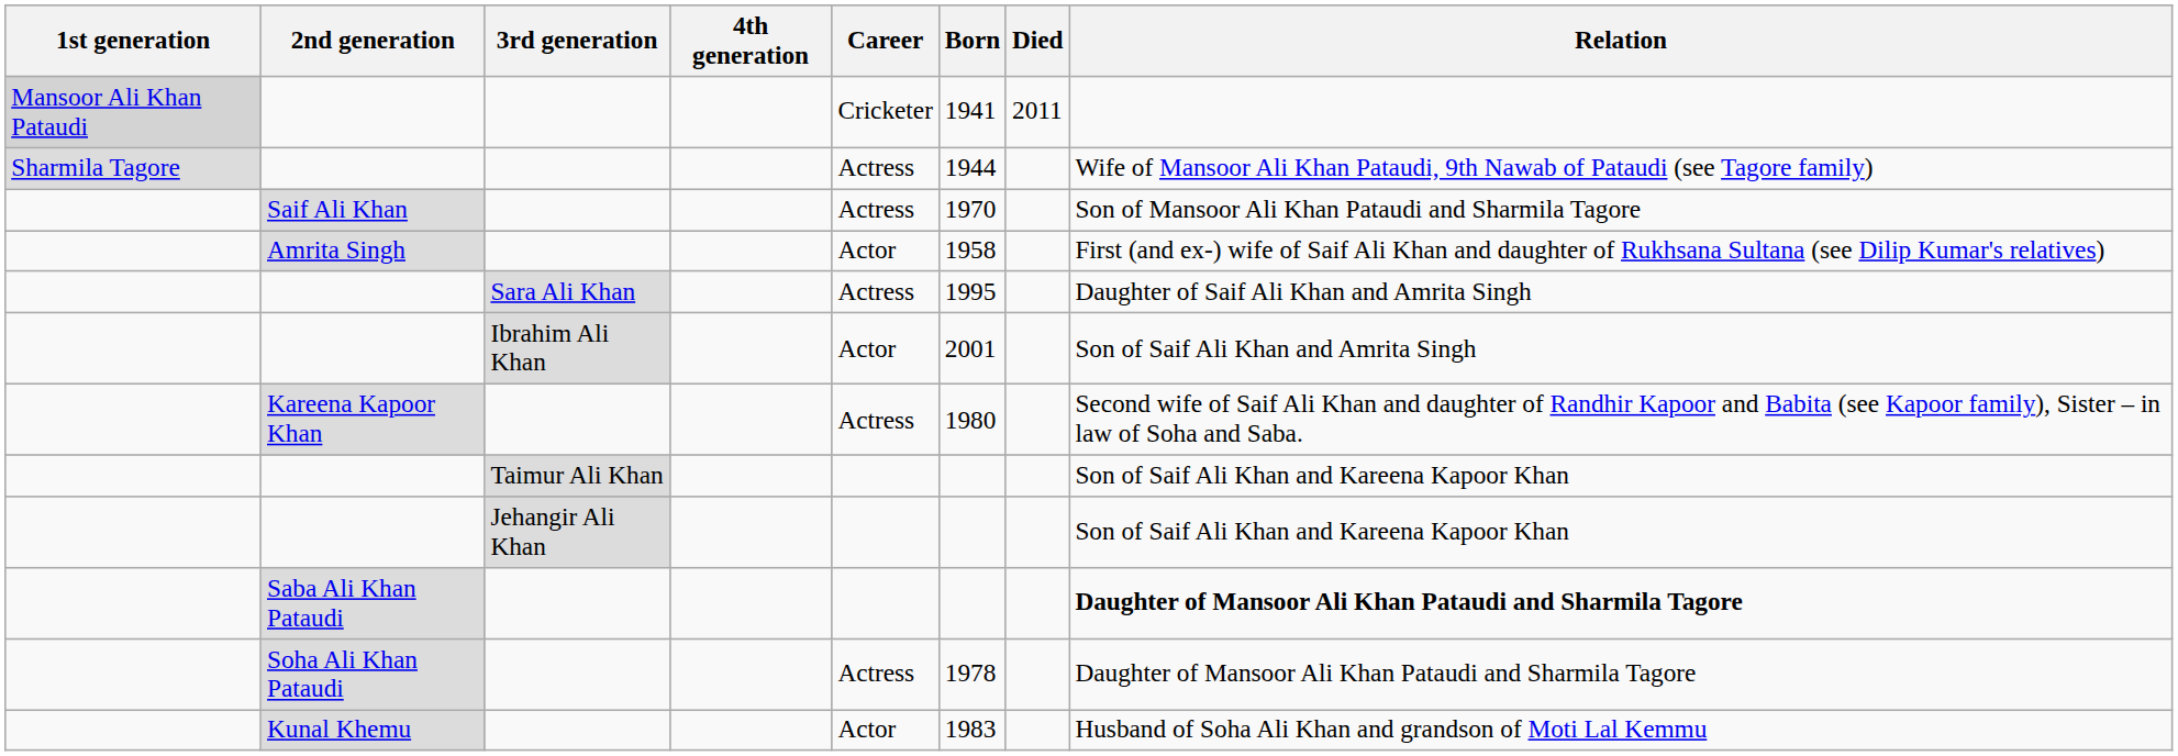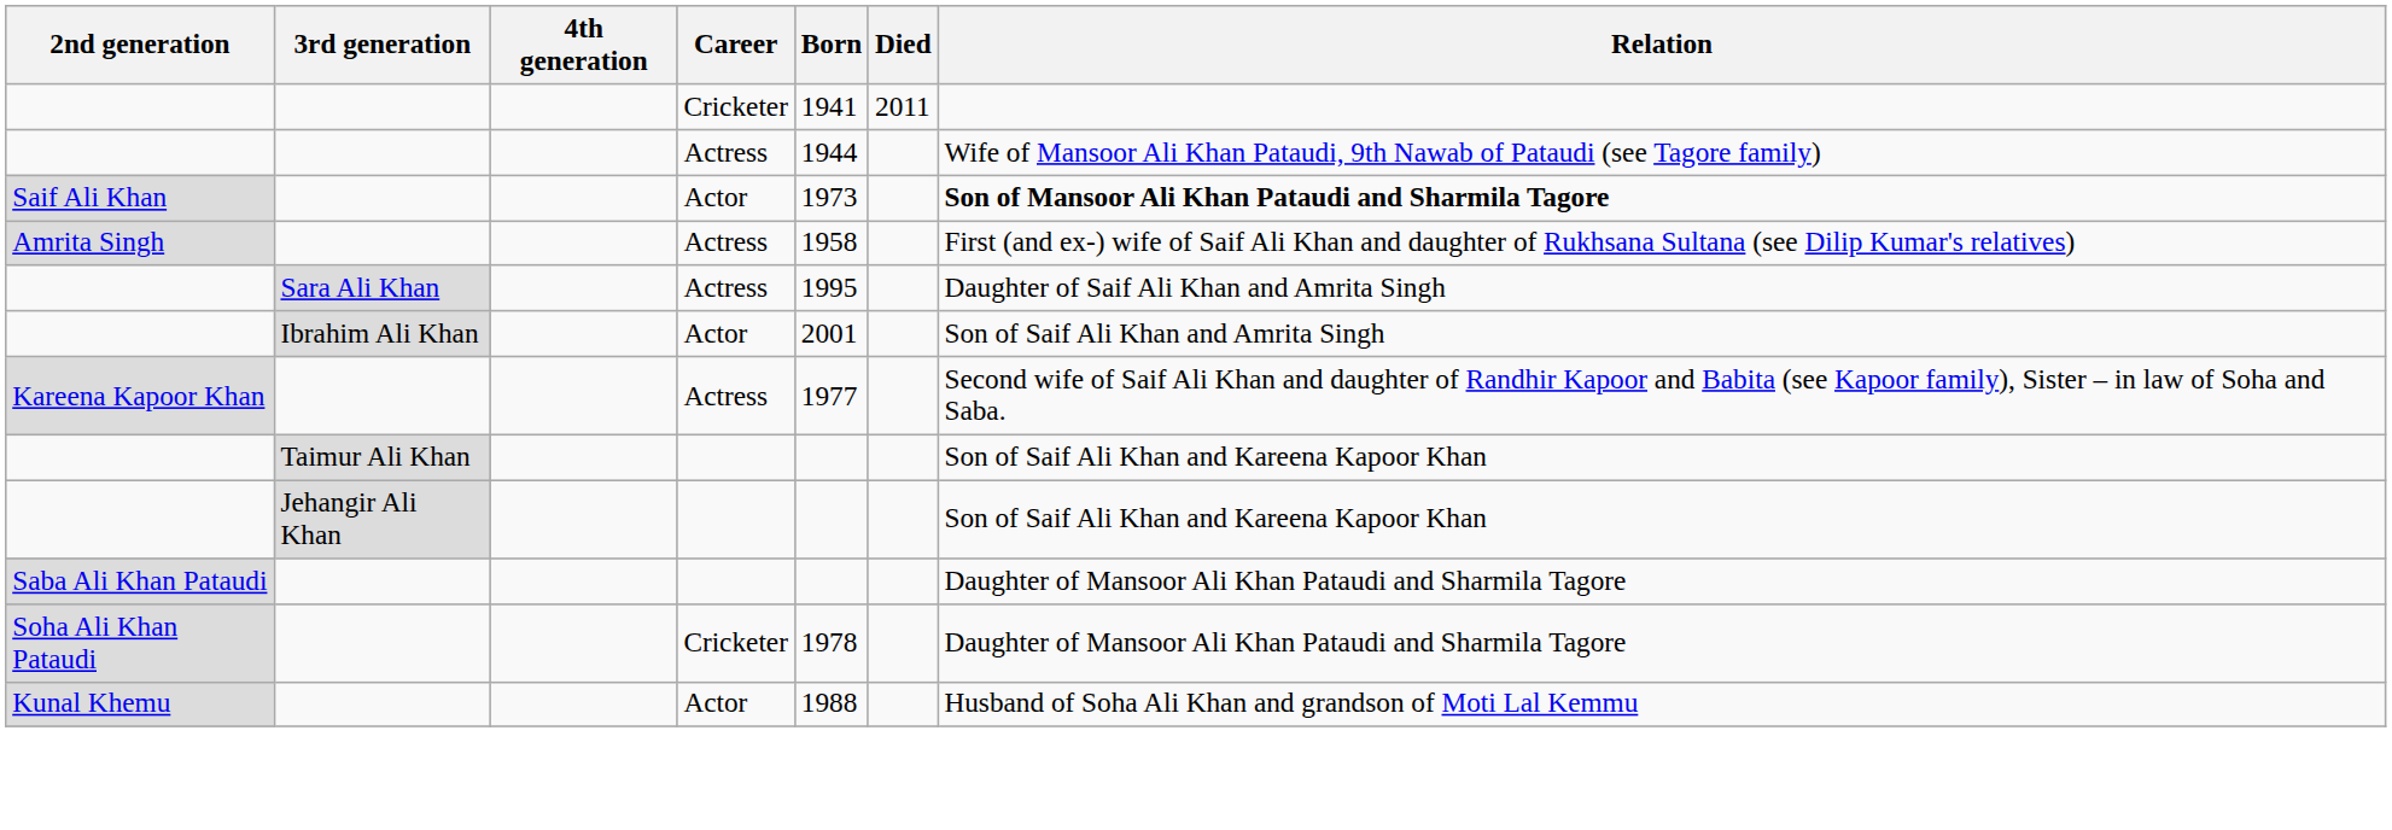 <table class="wikitable sortable"  style="font-size:92%">
 <tr>
-<th>1st generation</th>
 <th>2nd generation</th>
 <th>3rd generation</th>
 <th>4th generation</th>
 <th>Career</th>
 <th>Born</th>
 <th>Died</th>
 <th>Relation</th>
 </tr>
 <tr>
-<td style="background: #D3D3D3;"><a href='#'>Mansoor Ali Khan Pataudi</a></td>
 <td></td>
 <td></td>
 <td></td>
 <td>Cricketer</td>
 <td>1941</td>
 <td>2011</td>
 <td></td>
 </tr>
 <tr>
-<td style="background: #DCDCDC;"><a href='#'>Sharmila Tagore</a></td>
 <td></td>
 <td></td>
 <td></td>
 <td>Actress</td>
 <td>1944</td>
 <td></td>
 <td>Wife of <a href='#'>Mansoor Ali Khan Pataudi, 9th Nawab of Pataudi</a> (see <a href='#'>Tagore family</a>)</td>
 </tr>
 <tr>
-<td></td>
 <td style="background: #DCDCDC;"><a href='#'>Saif Ali Khan</a></td>
 <td></td>
 <td></td>
-<td>Actress</td>
-<td>1970</td>
+<td>Actor</td>
+<td>1973</td>
 <td></td>
-<td>Son of Mansoor Ali Khan Pataudi and Sharmila Tagore</td>
+<td><strong>Son of Mansoor Ali Khan Pataudi and Sharmila Tagore</strong></td>
 </tr>
 <tr>
-<td></td>
 <td style="background: #DCDCDC;"><a href='#'>Amrita Singh</a></td>
 <td></td>
 <td></td>
-<td>Actor</td>
+<td>Actress</td>
 <td>1958</td>
 <td></td>
 <td>First (and ex-) wife of Saif Ali Khan and daughter of <a href='#'>Rukhsana Sultana</a> (see <a href='#'>Dilip Kumar's relatives</a>)</td>
 </tr>
 <tr>
-<td></td>
 <td></td>
 <td style="background: #DCDCDC;"><a href='#'>Sara Ali Khan</a></td>
 <td></td>
 <td>Actress</td>
 <td>1995</td>
 <td></td>
 <td>Daughter of Saif Ali Khan and Amrita Singh</td>
 </tr>
 <tr>
 <td></td>
-<td></td>
 <td style="background: #DCDCDC;">Ibrahim Ali Khan</td>
 <td></td>
 <td>Actor</td>
 <td>2001</td>
 <td></td>
 <td>Son of Saif Ali Khan and Amrita Singh</td>
 </tr>
 <tr>
-<td></td>
 <td style="background: #DCDCDC;"><a href='#'>Kareena Kapoor Khan</a></td>
 <td></td>
 <td></td>
 <td>Actress</td>
-<td>1980</td>
+<td>1977</td>
 <td></td>
 <td>Second wife of Saif Ali Khan and daughter of <a href='#'>Randhir Kapoor</a> and <a href='#'>Babita</a> (see <a href='#'>Kapoor family</a>), Sister – in law of Soha and Saba.</td>
 </tr>
 <tr>
-<td></td>
 <td></td>
 <td style="background: #DCDCDC;">Taimur Ali Khan</td>
 <td></td>
 <td></td>
 <td></td>
 <td></td>
 <td>Son of Saif Ali Khan and Kareena Kapoor Khan</td>
 </tr>
 <tr>
 <td></td>
-<td></td>
 <td style="background: #DCDCDC;">Jehangir Ali Khan</td>
 <td></td>
 <td></td>
 <td></td>
 <td></td>
 <td>Son of Saif Ali Khan and Kareena Kapoor Khan</td>
 </tr>
 <tr>
-<td></td>
 <td style="background: #DCDCDC;"><a href='#'>Saba Ali Khan Pataudi</a></td>
 <td></td>
 <td></td>
 <td></td>
 <td></td>
 <td></td>
-<td><strong>Daughter of Mansoor Ali Khan Pataudi and Sharmila Tagore</strong></td>
+<td>Daughter of Mansoor Ali Khan Pataudi and Sharmila Tagore</td>
 </tr>
 <tr>
-<td></td>
 <td style="background: #DCDCDC;"><a href='#'>Soha Ali Khan Pataudi</a></td>
 <td></td>
 <td></td>
-<td>Actress</td>
+<td>Cricketer</td>
 <td>1978</td>
 <td></td>
 <td>Daughter of Mansoor Ali Khan Pataudi and Sharmila Tagore</td>
 </tr>
 <tr>
-<td></td>
 <td style="background: #DCDCDC;"><a href='#'>Kunal Khemu</a></td>
 <td></td>
 <td></td>
 <td>Actor</td>
-<td>1983</td>
+<td>1988</td>
 <td></td>
 <td>Husband of Soha Ali Khan and grandson of <a href='#'>Moti Lal Kemmu</a></td>
 </tr>
 </table>
